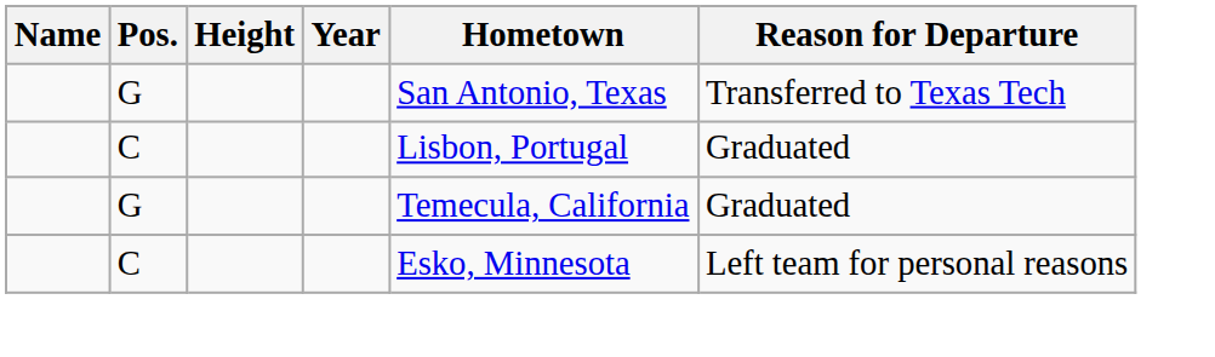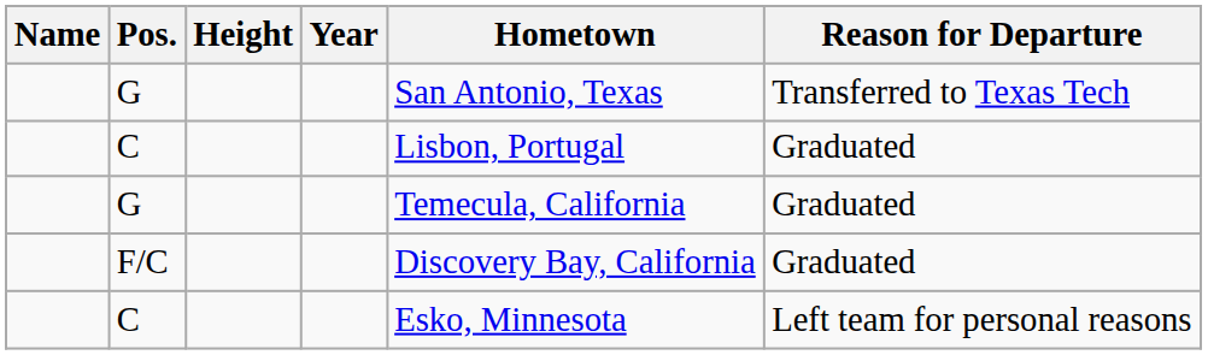 <table class="wikitable sortable" style="font-size:90%;" border="1">
 <tr>
 <th>Name</th>
 <th>Pos.</th>
 <th>Height</th>
 <th>Year</th>
 <th>Hometown</th>
 <th ! class="unsortable">Reason for Departure</th>
 </tr>
 <tr>
 <td></td>
 <td>G</td>
 <td></td>
 <td></td>
 <td><a href='#'>San Antonio, Texas</a></td>
 <td>Transferred to <a href='#'>Texas Tech</a></td>
 </tr>
 <tr>
 <td></td>
 <td>C</td>
 <td></td>
 <td></td>
 <td><a href='#'>Lisbon, Portugal</a></td>
 <td>Graduated</td>
 </tr>
 <tr>
 <td></td>
 <td>G</td>
 <td></td>
 <td></td>
 <td><a href='#'>Temecula, California</a></td>
 <td>Graduated</td>
 </tr>
 <tr>
 <td></td>
+<td>F/C</td>
+<td></td>
+<td></td>
+<td><a href='#'>Discovery Bay, California</a></td>
+<td>Graduated</td>
+</tr>
+<tr>
+<td></td>
 <td>C</td>
 <td></td>
 <td></td>
 <td><a href='#'>Esko, Minnesota</a></td>
 <td>Left team for personal reasons</td>
 </tr>
 </table>
